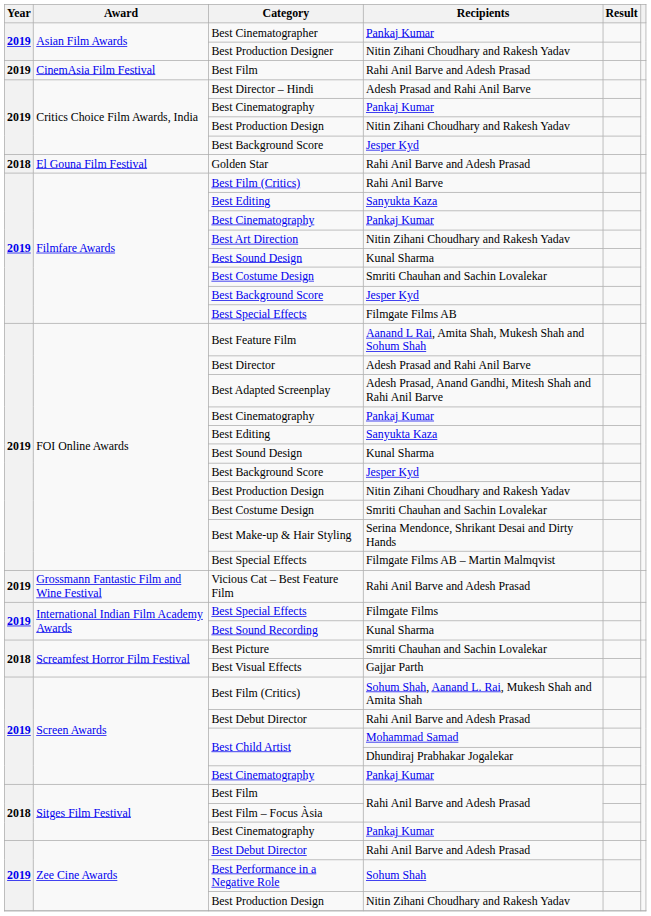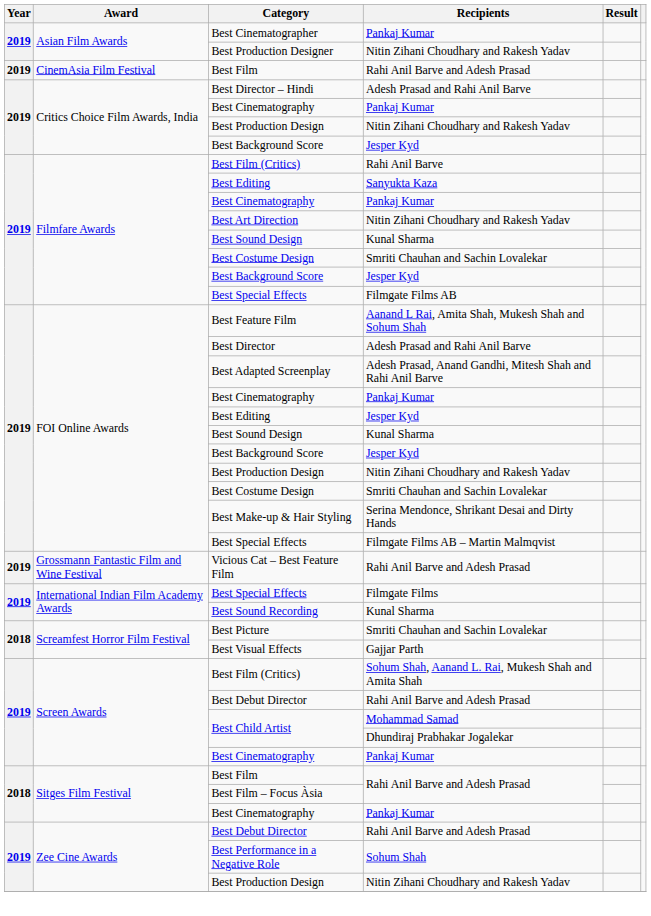 <table class="wikitable plainrowheaders sortable">
 <tr>
 <th scope="col">Year</th>
 <th scope="col">Award</th>
 <th scope="col">Category</th>
 <th scope="col">Recipients</th>
 <th scope="col">Result</th>
 <th scope="col" class="unsortable"></th>
 </tr>
 <tr>
 <th scope="row" rowspan="2"><a href='#'>2019</a></th>
 <td rowspan="2"><a href='#'>Asian Film Awards</a></td>
 <td>Best Cinematographer</td>
 <td><a href='#'>Pankaj Kumar</a></td>
 <td></td>
 <td rowspan="2"></td>
 </tr>
 <tr>
 <td>Best Production Designer</td>
 <td>Nitin Zihani Choudhary and Rakesh Yadav</td>
 <td></td>
 </tr>
 <tr>
 <th scope="row">2019</th>
 <td><a href='#'>CinemAsia Film Festival</a></td>
 <td>Best Film</td>
 <td>Rahi Anil Barve and Adesh Prasad</td>
 <td></td>
 <td></td>
 </tr>
 <tr>
 <th scope="row" rowspan="4">2019</th>
 <td rowspan="4">Critics Choice Film Awards, India</td>
 <td>Best Director – Hindi</td>
 <td>Adesh Prasad and Rahi Anil Barve</td>
 <td></td>
 <td rowspan="4"></td>
 </tr>
 <tr>
 <td>Best Cinematography</td>
 <td><a href='#'>Pankaj Kumar</a></td>
 <td></td>
 </tr>
 <tr>
 <td>Best Production Design</td>
 <td>Nitin Zihani Choudhary and Rakesh Yadav</td>
 <td></td>
 </tr>
 <tr>
 <td>Best Background Score</td>
 <td><a href='#'>Jesper Kyd</a></td>
-<td></td>
-</tr>
-<tr>
-<th scope="row">2018</th>
-<td><a href='#'>El Gouna Film Festival</a></td>
-<td>Golden Star</td>
-<td>Rahi Anil Barve and Adesh Prasad</td>
-<td></td>
 <td></td>
 </tr>
 <tr>
 <th scope="row" rowspan="8"><a href='#'>2019</a></th>
 <td rowspan="8"><a href='#'>Filmfare Awards</a></td>
 <td><a href='#'>Best Film (Critics)</a></td>
 <td>Rahi Anil Barve</td>
 <td></td>
 <td rowspan="8"></td>
 </tr>
 <tr>
 <td><a href='#'>Best Editing</a></td>
 <td><a href='#'>Sanyukta Kaza</a></td>
 <td></td>
 </tr>
 <tr>
 <td><a href='#'>Best Cinematography</a></td>
 <td><a href='#'>Pankaj Kumar</a></td>
 <td></td>
 </tr>
 <tr>
 <td><a href='#'>Best Art Direction</a></td>
 <td>Nitin Zihani Choudhary and Rakesh Yadav</td>
 <td></td>
 </tr>
 <tr>
 <td><a href='#'>Best Sound Design</a></td>
 <td>Kunal Sharma</td>
 <td></td>
 </tr>
 <tr>
 <td><a href='#'>Best Costume Design</a></td>
 <td>Smriti Chauhan and Sachin Lovalekar</td>
 <td></td>
 </tr>
 <tr>
 <td><a href='#'>Best Background Score</a></td>
 <td><a href='#'>Jesper Kyd</a></td>
 <td></td>
 </tr>
 <tr>
 <td><a href='#'>Best Special Effects</a></td>
 <td>Filmgate Films AB</td>
 <td></td>
 </tr>
 <tr>
 <th scope="row" rowspan="11">2019</th>
 <td rowspan="11">FOI Online Awards</td>
 <td>Best Feature Film</td>
 <td><a href='#'>Aanand L Rai</a>, Amita Shah, Mukesh Shah and <a href='#'>Sohum Shah</a></td>
 <td></td>
 <td rowspan="11"></td>
 </tr>
 <tr>
 <td>Best Director</td>
 <td>Adesh Prasad and Rahi Anil Barve</td>
 <td></td>
 </tr>
 <tr>
 <td>Best Adapted Screenplay</td>
 <td>Adesh Prasad, Anand Gandhi, Mitesh Shah and Rahi Anil Barve</td>
 <td></td>
 </tr>
 <tr>
 <td>Best Cinematography</td>
 <td><a href='#'>Pankaj Kumar</a></td>
 <td></td>
 </tr>
 <tr>
 <td>Best Editing</td>
-<td><a href='#'>Sanyukta Kaza</a></td>
+<td><a href='#'>Jesper Kyd</a></td>
 <td></td>
 </tr>
 <tr>
 <td>Best Sound Design</td>
 <td>Kunal Sharma</td>
 <td></td>
 </tr>
 <tr>
 <td>Best Background Score</td>
 <td><a href='#'>Jesper Kyd</a></td>
 <td></td>
 </tr>
 <tr>
 <td>Best Production Design</td>
 <td>Nitin Zihani Choudhary and Rakesh Yadav</td>
 <td></td>
 </tr>
 <tr>
 <td>Best Costume Design</td>
 <td>Smriti Chauhan and Sachin Lovalekar</td>
 <td></td>
 </tr>
 <tr>
 <td>Best Make-up & Hair Styling</td>
 <td>Serina Mendonce, Shrikant Desai and Dirty Hands</td>
 <td></td>
 </tr>
 <tr>
 <td>Best Special Effects</td>
 <td>Filmgate Films AB – Martin Malmqvist</td>
 <td></td>
 </tr>
 <tr>
 <th scope="row">2019</th>
 <td><a href='#'>Grossmann Fantastic Film and Wine Festival</a></td>
 <td>Vicious Cat – Best Feature Film</td>
 <td>Rahi Anil Barve and Adesh Prasad</td>
 <td></td>
 <td></td>
 </tr>
 <tr>
 <th scope="row" rowspan="2"><a href='#'>2019</a></th>
 <td rowspan="2"><a href='#'>International Indian Film Academy Awards</a></td>
 <td><a href='#'>Best Special Effects</a></td>
 <td>Filmgate Films</td>
 <td></td>
 <td rowspan="2"></td>
 </tr>
 <tr>
 <td><a href='#'>Best Sound Recording</a></td>
 <td>Kunal Sharma</td>
 <td></td>
 </tr>
 <tr>
 <th scope="row" rowspan="2">2018</th>
 <td rowspan="2"><a href='#'>Screamfest Horror Film Festival</a></td>
 <td>Best Picture</td>
 <td>Smriti Chauhan and Sachin Lovalekar</td>
 <td></td>
 <td rowspan="2"></td>
 </tr>
 <tr>
 <td>Best Visual Effects</td>
 <td>Gajjar Parth</td>
 <td></td>
 </tr>
 <tr>
 <th scope="row" rowspan="5"><a href='#'>2019</a></th>
 <td rowspan="5"><a href='#'>Screen Awards</a></td>
 <td>Best Film (Critics)</td>
 <td><a href='#'>Sohum Shah</a>, <a href='#'>Aanand L. Rai</a>, Mukesh Shah and Amita Shah</td>
 <td></td>
 <td rowspan="5"></td>
 </tr>
 <tr>
 <td>Best Debut Director</td>
 <td>Rahi Anil Barve and Adesh Prasad</td>
 <td></td>
 </tr>
 <tr>
 <td rowspan="2"><a href='#'>Best Child Artist</a></td>
 <td><a href='#'>Mohammad Samad</a></td>
 <td></td>
 </tr>
 <tr>
 <td>Dhundiraj Prabhakar Jogalekar</td>
 <td></td>
 </tr>
 <tr>
 <td><a href='#'>Best Cinematography</a></td>
 <td><a href='#'>Pankaj Kumar</a></td>
 <td></td>
 </tr>
 <tr>
 <th scope="row" rowspan="3">2018</th>
 <td rowspan="3"><a href='#'>Sitges Film Festival</a></td>
 <td>Best Film</td>
 <td rowspan="2">Rahi Anil Barve and Adesh Prasad</td>
 <td></td>
 <td rowspan="3"></td>
 </tr>
 <tr>
 <td>Best Film – Focus Àsia</td>
 <td></td>
 </tr>
 <tr>
 <td>Best Cinematography</td>
 <td><a href='#'>Pankaj Kumar</a></td>
 <td></td>
 </tr>
 <tr>
 <th scope="row" rowspan="3"><a href='#'>2019</a></th>
 <td rowspan="3"><a href='#'>Zee Cine Awards</a></td>
 <td><a href='#'>Best Debut Director</a></td>
 <td>Rahi Anil Barve and Adesh Prasad</td>
 <td></td>
 <td rowspan="3"></td>
 </tr>
 <tr>
 <td><a href='#'>Best Performance in a Negative Role</a></td>
 <td><a href='#'>Sohum Shah</a></td>
 <td></td>
 </tr>
 <tr>
 <td>Best Production Design</td>
 <td>Nitin Zihani Choudhary and Rakesh Yadav</td>
 <td></td>
 </tr>
 <tr>
 </tr>
 </table>
